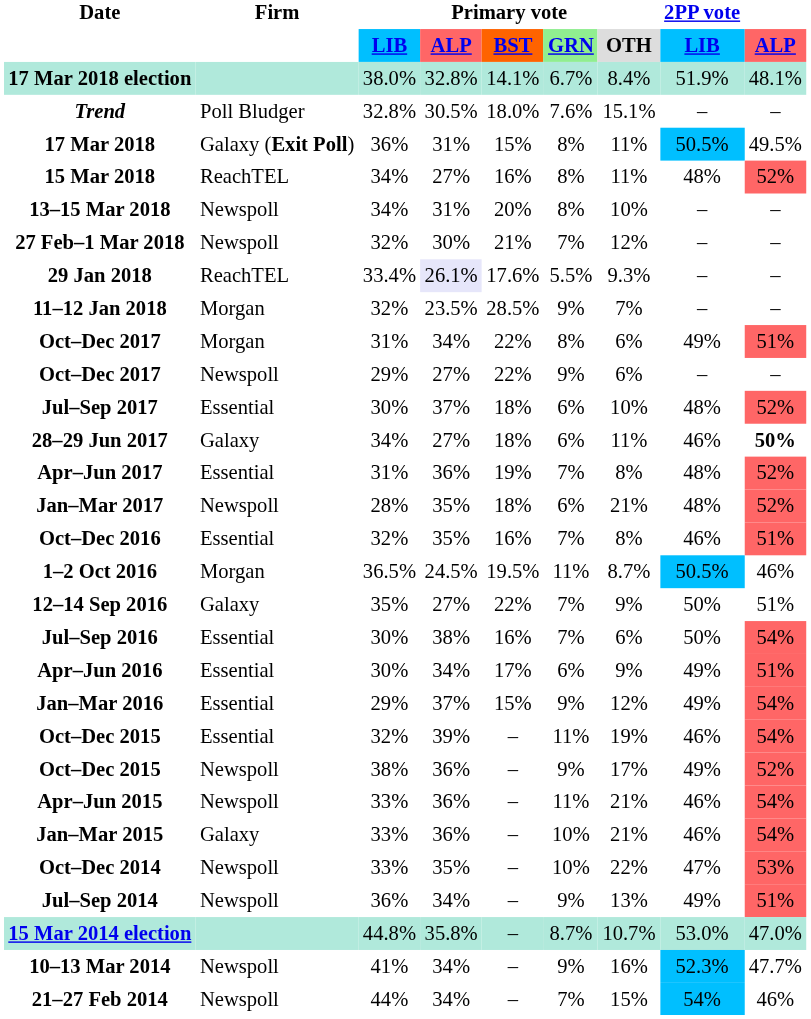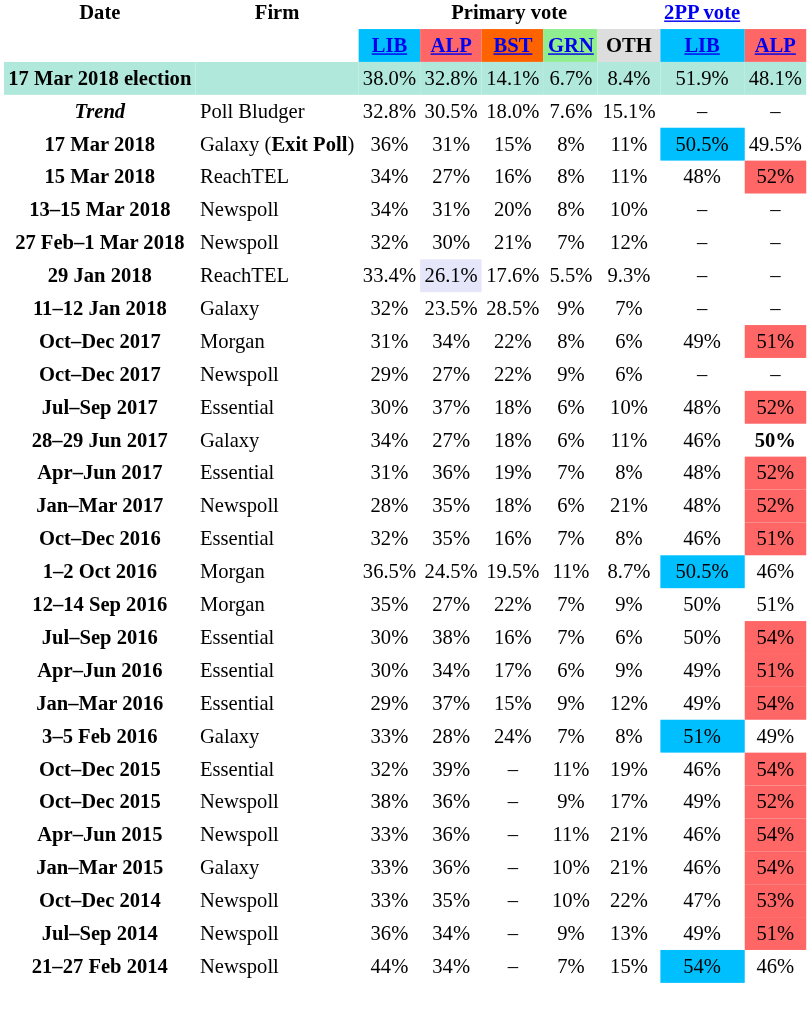 <table class="toccolours" cellpadding="3" cellspacing="0" style="float:left; margin-right:.5em; margin-top:.4em; font-size:90%; text-align:center">
 <tr>
 </tr>
 <tr>
 <th></th>
 <th></th>
 </tr>
 <tr>
 <th>Date</th>
 <th>Firm</th>
 <th colspan="5">Primary vote</th>
 <th><a href='#'>2PP vote</a></th>
 <td></td>
 </tr>
 <tr>
 <th colspan=2></th>
 <th style="background:#00bfff"><a href='#'>LIB</a></th>
 <th style="background:#f66"><a href='#'>ALP</a></th>
 <th style="background:#ff6300;"><a href='#'>BST</a></th>
 <th style="background:#90ee90"><a href='#'>GRN</a></th>
 <th style="background:#ddd;">OTH</th>
 <th style="background:#00bfff"><a href='#'>LIB</a></th>
 <th style="background:#f66"><a href='#'>ALP</a></th>
 </tr>
 <tr>
 <th style="background:#b0e9db;">17 Mar 2018 election</th>
 <td style="background:#b0e9db;"></td>
 <td style="background:#b0e9db;">38.0%</td>
 <td style="background:#b0e9db;">32.8%</td>
 <td style="background:#b0e9db;">14.1%</td>
 <td style="background:#b0e9db;">6.7%</td>
 <td style="background:#b0e9db;">8.4%</td>
 <td style="background:#b0e9db;">51.9%</td>
 <td style="background:#b0e9db;">48.1%</td>
 </tr>
 <tr>
 <th><em>Trend</em></th>
 <td style="text-align:left;">Poll Bludger</td>
 <td>32.8%</td>
 <td>30.5%</td>
 <td>18.0%</td>
 <td>7.6%</td>
 <td>15.1%</td>
 <td>–</td>
 <td>–</td>
 </tr>
 <tr>
 <th>17 Mar 2018</th>
 <td style="text-align:left;">Galaxy (<strong>Exit Poll</strong>)</td>
 <td>36%</td>
 <td>31%</td>
 <td>15%</td>
 <td>8%</td>
 <td>11%</td>
 <td style="background:#00bfff;">50.5%</td>
 <td>49.5%</td>
 </tr>
 <tr>
 <th>15 Mar 2018</th>
 <td style="text-align:left;">ReachTEL</td>
 <td>34%</td>
 <td>27%</td>
 <td>16%</td>
 <td>8%</td>
 <td>11%</td>
 <td>48%</td>
 <td style="background:#f66;">52%</td>
 </tr>
 <tr>
 <th>13–15 Mar 2018</th>
 <td style="text-align:left;">Newspoll</td>
 <td>34%</td>
 <td>31%</td>
 <td>20%</td>
 <td>8%</td>
 <td>10%</td>
 <td>–</td>
 <td>–</td>
 </tr>
 <tr>
 <th>27 Feb–1 Mar 2018</th>
 <td style="text-align:left;">Newspoll</td>
 <td>32%</td>
 <td>30%</td>
 <td>21%</td>
 <td>7%</td>
 <td>12%</td>
 <td>–</td>
 <td>–</td>
 </tr>
 <tr>
 <th>29 Jan 2018</th>
 <td style="text-align:left;">ReachTEL</td>
 <td>33.4%</td>
 <td style="background: lavender;">26.1%</td>
 <td>17.6%</td>
 <td>5.5%</td>
 <td>9.3%</td>
 <td>–</td>
 <td>–</td>
 </tr>
 <tr>
 <th>11–12 Jan 2018</th>
-<td style="text-align:left;">Morgan</td>
+<td style="text-align:left;">Galaxy</td>
 <td>32%</td>
 <td>23.5%</td>
 <td>28.5%</td>
 <td>9%</td>
 <td>7%</td>
 <td>–</td>
 <td>–</td>
 </tr>
 <tr>
 <th>Oct–Dec 2017</th>
 <td style="text-align:left;">Morgan</td>
 <td>31%</td>
 <td>34%</td>
 <td>22%</td>
 <td>8%</td>
 <td>6%</td>
 <td>49%</td>
 <td style="background:#f66;">51%</td>
 </tr>
 <tr>
 <th>Oct–Dec 2017</th>
 <td style="text-align:left;">Newspoll</td>
 <td>29%</td>
 <td>27%</td>
 <td>22%</td>
 <td>9%</td>
 <td>6%</td>
 <td>–</td>
 <td>–</td>
 </tr>
 <tr>
 <th>Jul–Sep 2017</th>
 <td style="text-align:left;">Essential</td>
 <td>30%</td>
 <td>37%</td>
 <td>18%</td>
 <td>6%</td>
 <td>10%</td>
 <td>48%</td>
 <td style="background:#f66;">52%</td>
 </tr>
 <tr>
 <th>28–29 Jun 2017</th>
 <td style="text-align:left;">Galaxy</td>
 <td>34%</td>
 <td>27%</td>
 <td>18%</td>
 <td>6%</td>
 <td>11%</td>
 <td>46%</td>
 <td><strong>50%</strong></td>
 </tr>
 <tr>
 <th>Apr–Jun 2017</th>
 <td style="text-align:left;">Essential</td>
 <td>31%</td>
 <td>36%</td>
 <td>19%</td>
 <td>7%</td>
 <td>8%</td>
 <td>48%</td>
 <td style="background:#f66;">52%</td>
 </tr>
 <tr>
 <th>Jan–Mar 2017</th>
 <td style="text-align:left;">Newspoll</td>
 <td>28%</td>
 <td>35%</td>
 <td>18%</td>
 <td>6%</td>
 <td>21%</td>
 <td>48%</td>
 <td style="background:#f66;">52%</td>
 </tr>
 <tr>
 <th>Oct–Dec 2016</th>
 <td style="text-align:left;">Essential</td>
 <td>32%</td>
 <td>35%</td>
 <td>16%</td>
 <td>7%</td>
 <td>8%</td>
 <td>46%</td>
 <td style="background:#f66;">51%</td>
 </tr>
 <tr>
 <th>1–2 Oct 2016</th>
 <td style="text-align:left;">Morgan</td>
 <td>36.5%</td>
 <td>24.5%</td>
 <td>19.5%</td>
 <td>11%</td>
 <td>8.7%</td>
 <td style="background:#00bfff;">50.5%</td>
 <td>46%</td>
 </tr>
 <tr>
 <th>12–14 Sep 2016</th>
-<td style="text-align:left;">Galaxy</td>
+<td style="text-align:left;">Morgan</td>
 <td>35%</td>
 <td>27%</td>
 <td>22%</td>
 <td>7%</td>
 <td>9%</td>
 <td>50%</td>
 <td>51%</td>
 </tr>
 <tr>
 <th>Jul–Sep 2016</th>
 <td style="text-align:left;">Essential</td>
 <td>30%</td>
 <td>38%</td>
 <td>16%</td>
 <td>7%</td>
 <td>6%</td>
 <td>50%</td>
 <td style="background:#f66;">54%</td>
 </tr>
 <tr>
 <th>Apr–Jun 2016</th>
 <td style="text-align:left;">Essential</td>
 <td>30%</td>
 <td>34%</td>
 <td>17%</td>
 <td>6%</td>
 <td>9%</td>
 <td>49%</td>
 <td style="background:#f66;">51%</td>
 </tr>
 <tr>
 <th>Jan–Mar 2016</th>
 <td style="text-align:left;">Essential</td>
 <td>29%</td>
 <td>37%</td>
 <td>15%</td>
 <td>9%</td>
 <td>12%</td>
 <td>49%</td>
 <td style="background:#f66;">54%</td>
+</tr>
+<tr>
+<th>3–5 Feb 2016</th>
+<td style="text-align:left;">Galaxy</td>
+<td>33%</td>
+<td>28%</td>
+<td>24%</td>
+<td>7%</td>
+<td>8%</td>
+<td style="background:#00bfff;">51%</td>
+<td>49%</td>
 </tr>
 <tr>
 <th>Oct–Dec 2015</th>
 <td style="text-align:left;">Essential</td>
 <td>32%</td>
 <td>39%</td>
 <td>–</td>
 <td>11%</td>
 <td>19%</td>
 <td>46%</td>
 <td style="background:#f66;">54%</td>
 </tr>
 <tr>
 <th>Oct–Dec 2015</th>
 <td style="text-align:left;">Newspoll</td>
 <td>38%</td>
 <td>36%</td>
 <td>–</td>
 <td>9%</td>
 <td>17%</td>
 <td>49%</td>
 <td style="background:#f66;">52%</td>
 </tr>
 <tr>
 <th>Apr–Jun 2015</th>
 <td style="text-align:left;">Newspoll</td>
 <td>33%</td>
 <td>36%</td>
 <td>–</td>
 <td>11%</td>
 <td>21%</td>
 <td>46%</td>
 <td style="background:#f66;">54%</td>
 </tr>
 <tr>
 <th>Jan–Mar 2015</th>
 <td style="text-align:left;">Galaxy</td>
 <td>33%</td>
 <td>36%</td>
 <td>–</td>
 <td>10%</td>
 <td>21%</td>
 <td>46%</td>
 <td style="background:#f66;">54%</td>
 </tr>
 <tr>
 <th>Oct–Dec 2014</th>
 <td style="text-align:left;">Newspoll</td>
 <td>33%</td>
 <td>35%</td>
 <td>–</td>
 <td>10%</td>
 <td>22%</td>
 <td>47%</td>
 <td style="background:#f66;">53%</td>
 </tr>
 <tr>
 <th>Jul–Sep 2014</th>
 <td style="text-align:left;">Newspoll</td>
 <td>36%</td>
 <td>34%</td>
 <td>–</td>
 <td>9%</td>
 <td>13%</td>
 <td>49%</td>
 <td style="background:#f66;">51%</td>
 </tr>
 <tr>
-<th style="background:#b0e9db;"><a href='#'>15 Mar 2014 election</a></th>
-<td style="background:#b0e9db;"></td>
-<td style="background:#b0e9db;">44.8%</td>
-<td style="background:#b0e9db;">35.8%</td>
-<td style="background:#b0e9db;">–</td>
-<td style="background:#b0e9db;">8.7%</td>
-<td style="background:#b0e9db;">10.7%</td>
-<td style="background:#b0e9db;">53.0%</td>
-<td style="background:#b0e9db;">47.0%</td>
-</tr>
-<tr>
-<th>10–13 Mar 2014</th>
-<td style="text-align:left;">Newspoll</td>
-<td>41%</td>
-<td>34%</td>
-<td>–</td>
-<td>9%</td>
-<td>16%</td>
-<td style="background:#00bfff;">52.3%</td>
-<td>47.7%</td>
-</tr>
-<tr>
 <th>21–27 Feb 2014</th>
 <td style="text-align:left;">Newspoll</td>
 <td>44%</td>
 <td>34%</td>
 <td>–</td>
 <td>7%</td>
 <td>15%</td>
 <td style="background:#00bfff;">54%</td>
 <td>46%</td>
 </tr>
 </table>
